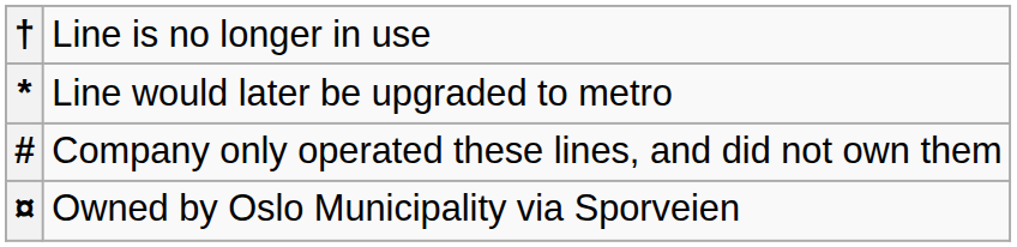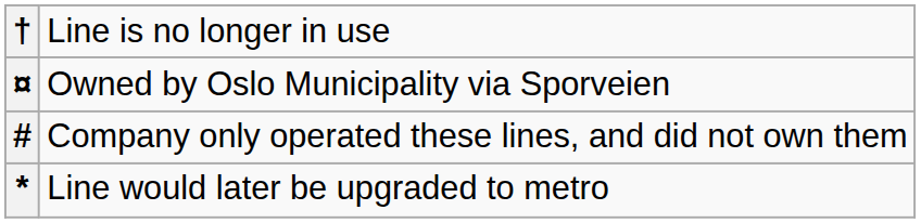 <table class=wikitable>
 <tr>
 <th scope=row>†</th>
 <td>Line is no longer in use</td>
 </tr>
 <tr>
-<th scope=row>*</th>
-<td>Line would later be upgraded to metro</td>
+<th scope=row>¤</th>
+<td>Owned by Oslo Municipality via Sporveien</td>
 </tr>
 <tr>
 <th scope=row>#</th>
 <td>Company only operated these lines, and did not own them</td>
 </tr>
 <tr>
-<th scope=row>¤</th>
-<td>Owned by Oslo Municipality via Sporveien</td>
+<th scope=row>*</th>
+<td>Line would later be upgraded to metro</td>
 </tr>
 </table>
